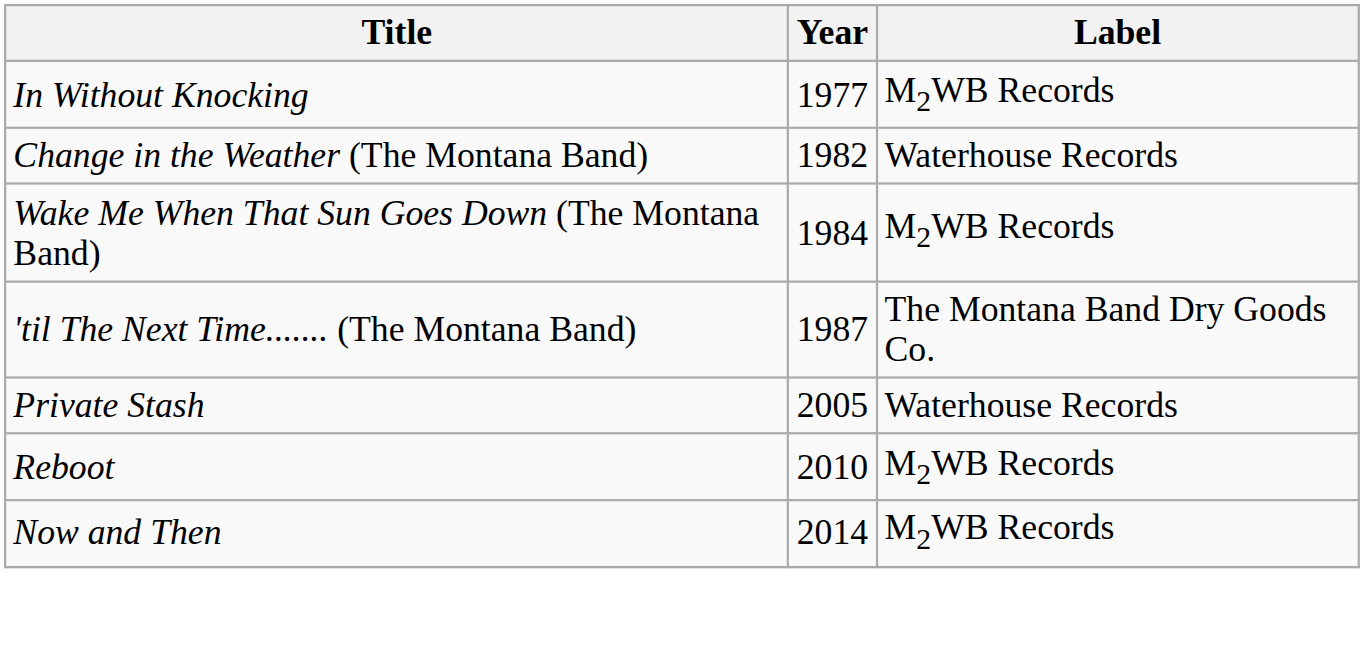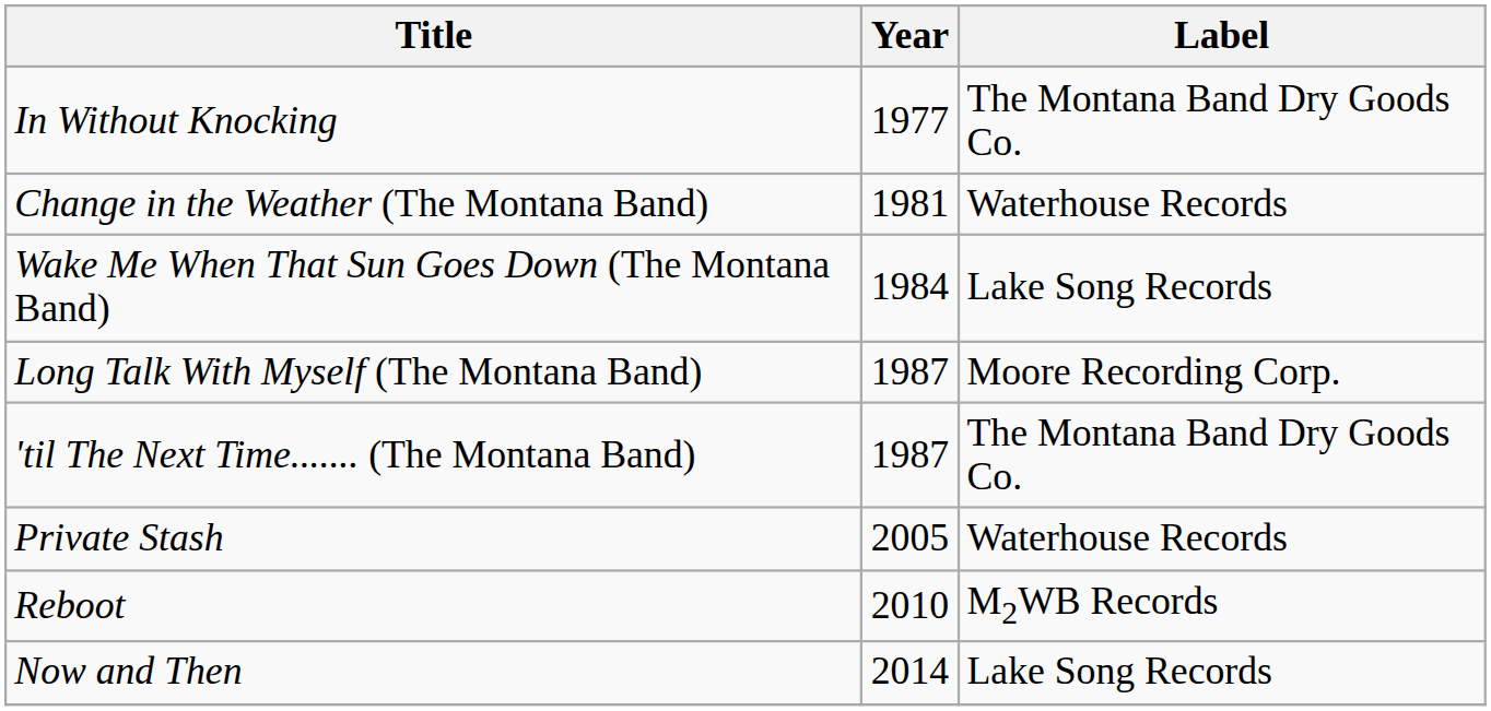 <table class="wikitable">
 <tr>
 <th>Title</th>
 <th>Year</th>
 <th>Label</th>
 </tr>
 <tr>
 <td><em>In Without Knocking</em></td>
 <td>1977</td>
-<td>M<sub>2</sub>WB Records</td>
+<td>The Montana Band Dry Goods Co.</td>
 </tr>
 <tr>
 <td><em>Change in the Weather</em> (The Montana Band)</td>
-<td>1982</td>
+<td>1981</td>
 <td>Waterhouse Records</td>
 </tr>
 <tr>
 <td><em>Wake Me When That Sun Goes Down</em> (The Montana Band)</td>
 <td>1984</td>
-<td>M<sub>2</sub>WB Records</td>
+<td>Lake Song Records</td>
+</tr>
+<tr>
+<td><em>Long Talk With Myself</em> (The Montana Band)</td>
+<td>1987</td>
+<td>Moore Recording Corp.</td>
 </tr>
 <tr>
 <td><em>'til The Next Time.......</em> (The Montana Band)</td>
 <td>1987</td>
 <td>The Montana Band Dry Goods Co.</td>
 </tr>
 <tr>
 <td><em>Private Stash</em></td>
 <td>2005</td>
 <td>Waterhouse Records</td>
 </tr>
 <tr>
 <td><em>Reboot</em></td>
 <td>2010</td>
 <td>M<sub>2</sub>WB Records</td>
 </tr>
 <tr>
 <td><em>Now and Then</em></td>
 <td>2014</td>
-<td>M<sub>2</sub>WB Records</td>
+<td>Lake Song Records</td>
 </tr>
 <tr>
 </tr>
 </table>
